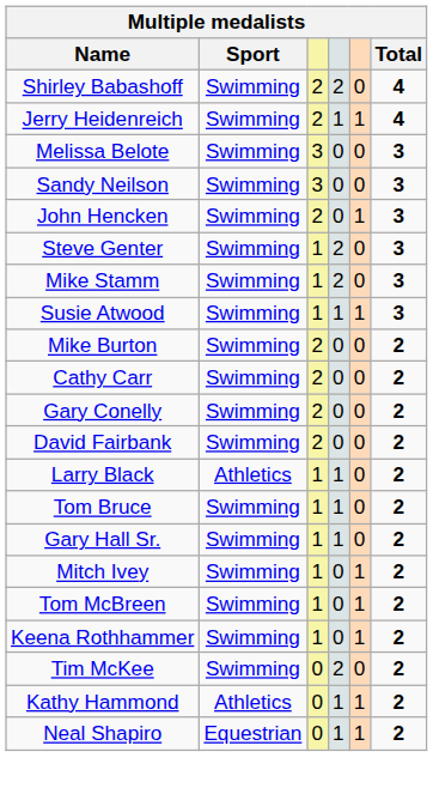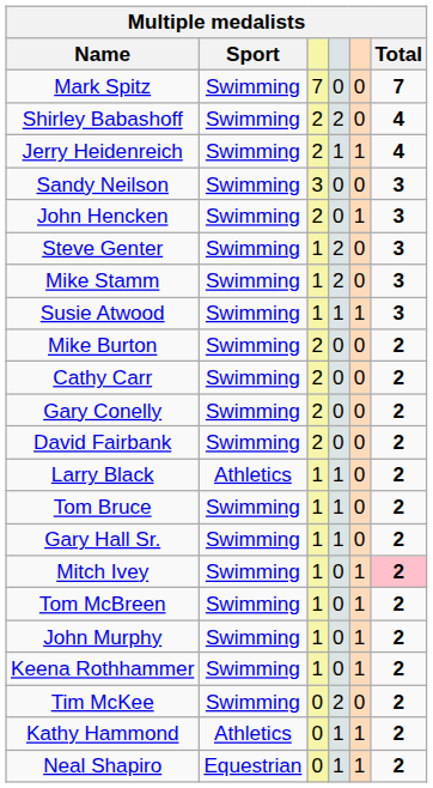 <table class=wikitable style="font-size:85%; float:right; text-align:center">
 <tr>
 <th colspan=6>Multiple medalists</th>
 </tr>
 <tr>
 <th>Name</th>
 <th>Sport</th>
 <td bgcolor=F7F6A8></td>
 <td bgcolor=DCE5E5></td>
 <td bgcolor=FFDAB9></td>
 <th>Total</th>
+</tr>
+<tr>
+<td><a href='#'>Mark Spitz</a></td>
+<td><a href='#'>Swimming</a></td>
+<td bgcolor=F7F6A8>7</td>
+<td bgcolor=DCE5E5>0</td>
+<td bgcolor=FFDAB9>0</td>
+<td><strong>7</strong></td>
 </tr>
 <tr>
 <td><a href='#'>Shirley Babashoff</a></td>
 <td><a href='#'>Swimming</a></td>
 <td bgcolor=F7F6A8>2</td>
 <td bgcolor=DCE5E5>2</td>
 <td bgcolor=FFDAB9>0</td>
 <td><strong>4</strong></td>
 </tr>
 <tr>
 <td><a href='#'>Jerry Heidenreich</a></td>
 <td><a href='#'>Swimming</a></td>
 <td bgcolor=F7F6A8>2</td>
 <td bgcolor=DCE5E5>1</td>
 <td bgcolor=FFDAB9>1</td>
 <td><strong>4</strong></td>
-</tr>
-<tr>
-<td><a href='#'>Melissa Belote</a></td>
-<td><a href='#'>Swimming</a></td>
-<td bgcolor=F7F6A8>3</td>
-<td bgcolor=DCE5E5>0</td>
-<td bgcolor=FFDAB9>0</td>
-<td><strong>3</strong></td>
 </tr>
 <tr>
 <td><a href='#'>Sandy Neilson</a></td>
 <td><a href='#'>Swimming</a></td>
 <td bgcolor=F7F6A8>3</td>
 <td bgcolor=DCE5E5>0</td>
 <td bgcolor=FFDAB9>0</td>
 <td><strong>3</strong></td>
 </tr>
 <tr>
 <td><a href='#'>John Hencken</a></td>
 <td><a href='#'>Swimming</a></td>
 <td bgcolor=F7F6A8>2</td>
 <td bgcolor=DCE5E5>0</td>
 <td bgcolor=FFDAB9>1</td>
 <td><strong>3</strong></td>
 </tr>
 <tr>
 <td><a href='#'>Steve Genter</a></td>
 <td><a href='#'>Swimming</a></td>
 <td bgcolor=F7F6A8>1</td>
 <td bgcolor=DCE5E5>2</td>
 <td bgcolor=FFDAB9>0</td>
 <td><strong>3</strong></td>
 </tr>
 <tr>
 <td><a href='#'>Mike Stamm</a></td>
 <td><a href='#'>Swimming</a></td>
 <td bgcolor=F7F6A8>1</td>
 <td bgcolor=DCE5E5>2</td>
 <td bgcolor=FFDAB9>0</td>
 <td><strong>3</strong></td>
 </tr>
 <tr>
 <td><a href='#'>Susie Atwood</a></td>
 <td><a href='#'>Swimming</a></td>
 <td bgcolor=F7F6A8>1</td>
 <td bgcolor=DCE5E5>1</td>
 <td bgcolor=FFDAB9>1</td>
 <td><strong>3</strong></td>
 </tr>
 <tr>
 <td><a href='#'>Mike Burton</a></td>
 <td><a href='#'>Swimming</a></td>
 <td bgcolor=F7F6A8>2</td>
 <td bgcolor=DCE5E5>0</td>
 <td bgcolor=FFDAB9>0</td>
 <td><strong>2</strong></td>
 </tr>
 <tr>
 <td><a href='#'>Cathy Carr</a></td>
 <td><a href='#'>Swimming</a></td>
 <td bgcolor=F7F6A8>2</td>
 <td bgcolor=DCE5E5>0</td>
 <td bgcolor=FFDAB9>0</td>
 <td><strong>2</strong></td>
 </tr>
 <tr>
 <td><a href='#'>Gary Conelly</a></td>
 <td><a href='#'>Swimming</a></td>
 <td bgcolor=F7F6A8>2</td>
 <td bgcolor=DCE5E5>0</td>
 <td bgcolor=FFDAB9>0</td>
 <td><strong>2</strong></td>
 </tr>
 <tr>
 <td><a href='#'>David Fairbank</a></td>
 <td><a href='#'>Swimming</a></td>
 <td bgcolor=F7F6A8>2</td>
 <td bgcolor=DCE5E5>0</td>
 <td bgcolor=FFDAB9>0</td>
 <td><strong>2</strong></td>
 </tr>
 <tr>
 <td><a href='#'>Larry Black</a></td>
 <td><a href='#'>Athletics</a></td>
 <td bgcolor=F7F6A8>1</td>
 <td bgcolor=DCE5E5>1</td>
 <td bgcolor=FFDAB9>0</td>
 <td><strong>2</strong></td>
 </tr>
 <tr>
 <td><a href='#'>Tom Bruce</a></td>
 <td><a href='#'>Swimming</a></td>
 <td bgcolor=F7F6A8>1</td>
 <td bgcolor=DCE5E5>1</td>
 <td bgcolor=FFDAB9>0</td>
 <td><strong>2</strong></td>
 </tr>
 <tr>
 <td><a href='#'>Gary Hall Sr.</a></td>
 <td><a href='#'>Swimming</a></td>
 <td bgcolor=F7F6A8>1</td>
 <td bgcolor=DCE5E5>1</td>
 <td bgcolor=FFDAB9>0</td>
 <td><strong>2</strong></td>
 </tr>
 <tr>
 <td><a href='#'>Mitch Ivey</a></td>
 <td><a href='#'>Swimming</a></td>
 <td bgcolor=F7F6A8>1</td>
 <td bgcolor=DCE5E5>0</td>
 <td bgcolor=FFDAB9>1</td>
+<td style="background: pink;"><strong>2</strong></td>
+</tr>
+<tr>
+<td><a href='#'>Tom McBreen</a></td>
+<td><a href='#'>Swimming</a></td>
+<td bgcolor=F7F6A8>1</td>
+<td bgcolor=DCE5E5>0</td>
+<td bgcolor=FFDAB9>1</td>
 <td><strong>2</strong></td>
 </tr>
 <tr>
-<td><a href='#'>Tom McBreen</a></td>
+<td><a href='#'>John Murphy</a></td>
 <td><a href='#'>Swimming</a></td>
 <td bgcolor=F7F6A8>1</td>
 <td bgcolor=DCE5E5>0</td>
 <td bgcolor=FFDAB9>1</td>
 <td><strong>2</strong></td>
 </tr>
 <tr>
 <td><a href='#'>Keena Rothhammer</a></td>
 <td><a href='#'>Swimming</a></td>
 <td bgcolor=F7F6A8>1</td>
 <td bgcolor=DCE5E5>0</td>
 <td bgcolor=FFDAB9>1</td>
 <td><strong>2</strong></td>
 </tr>
 <tr>
 <td><a href='#'>Tim McKee</a></td>
 <td><a href='#'>Swimming</a></td>
 <td bgcolor=F7F6A8>0</td>
 <td bgcolor=DCE5E5>2</td>
 <td bgcolor=FFDAB9>0</td>
 <td><strong>2</strong></td>
 </tr>
 <tr>
 <td><a href='#'>Kathy Hammond</a></td>
 <td><a href='#'>Athletics</a></td>
 <td bgcolor=F7F6A8>0</td>
 <td bgcolor=DCE5E5>1</td>
 <td bgcolor=FFDAB9>1</td>
 <td><strong>2</strong></td>
 </tr>
 <tr>
 <td><a href='#'>Neal Shapiro</a></td>
 <td><a href='#'>Equestrian</a></td>
 <td bgcolor=F7F6A8>0</td>
 <td bgcolor=DCE5E5>1</td>
 <td bgcolor=FFDAB9>1</td>
 <td><strong>2</strong></td>
 </tr>
 </table>
